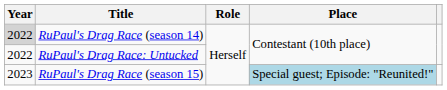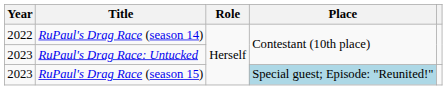 <table class="wikitable">
 <tr>
 <th>Year</th>
 <th>Title</th>
 <th>Role</th>
 <th>Place</th>
 <th style="text-align: center;" class="unsortable"></th>
 </tr>
 <tr>
-<td style="background: lightgrey;">2022</td>
+<td>2022</td>
 <td><em><a href='#'>RuPaul's Drag Race</a></em> (<a href='#'>season 14</a>)</td>
 <td rowspan="3">Herself</td>
 <td rowspan="2">Contestant (10th place)</td>
 <td rowspan="2"></td>
 </tr>
 <tr>
-<td>2022</td>
+<td>2023</td>
 <td><em><a href='#'>RuPaul's Drag Race: Untucked</a></em></td>
 </tr>
 <tr>
 <td>2023</td>
 <td><em><a href='#'>RuPaul's Drag Race</a></em> (<a href='#'>season 15</a>)</td>
 <td style="background: lightblue;">Special guest; Episode: "Reunited!"</td>
 <td></td>
 </tr>
 </table>
